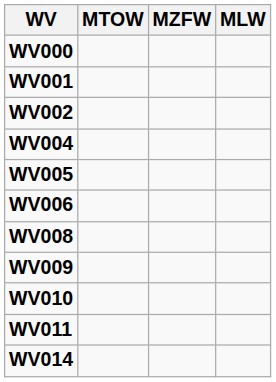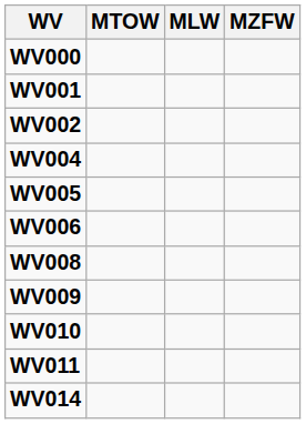 <table class="wikitable sortable">
 <tr>
 <th>WV</th>
 <th>MTOW</th>
+<th>MLW</th>
 <th>MZFW</th>
-<th>MLW</th>
 </tr>
 <tr>
 <td><strong>WV000</strong></td>
 <td></td>
 <td></td>
 <td></td>
 </tr>
 <tr>
 <td><strong>WV001</strong></td>
 <td></td>
 <td></td>
 <td></td>
 </tr>
 <tr>
 <td><strong>WV002</strong></td>
 <td></td>
 <td></td>
 <td></td>
 </tr>
 <tr>
 <td><strong>WV004</strong></td>
 <td></td>
 <td></td>
 <td></td>
 </tr>
 <tr>
 <td><strong>WV005</strong></td>
 <td></td>
 <td></td>
 <td></td>
 </tr>
 <tr>
 <td><strong>WV006</strong></td>
 <td></td>
 <td></td>
 <td></td>
 </tr>
 <tr>
 <td><strong>WV008</strong></td>
 <td></td>
 <td></td>
 <td></td>
 </tr>
 <tr>
 <td><strong>WV009</strong></td>
 <td></td>
 <td></td>
 <td></td>
 </tr>
 <tr>
 <td><strong>WV010</strong></td>
 <td></td>
 <td></td>
 <td></td>
 </tr>
 <tr>
 <td><strong>WV011</strong></td>
 <td></td>
 <td></td>
 <td></td>
 </tr>
 <tr>
 <td><strong>WV014</strong></td>
 <td></td>
 <td></td>
 <td></td>
 </tr>
 </table>
